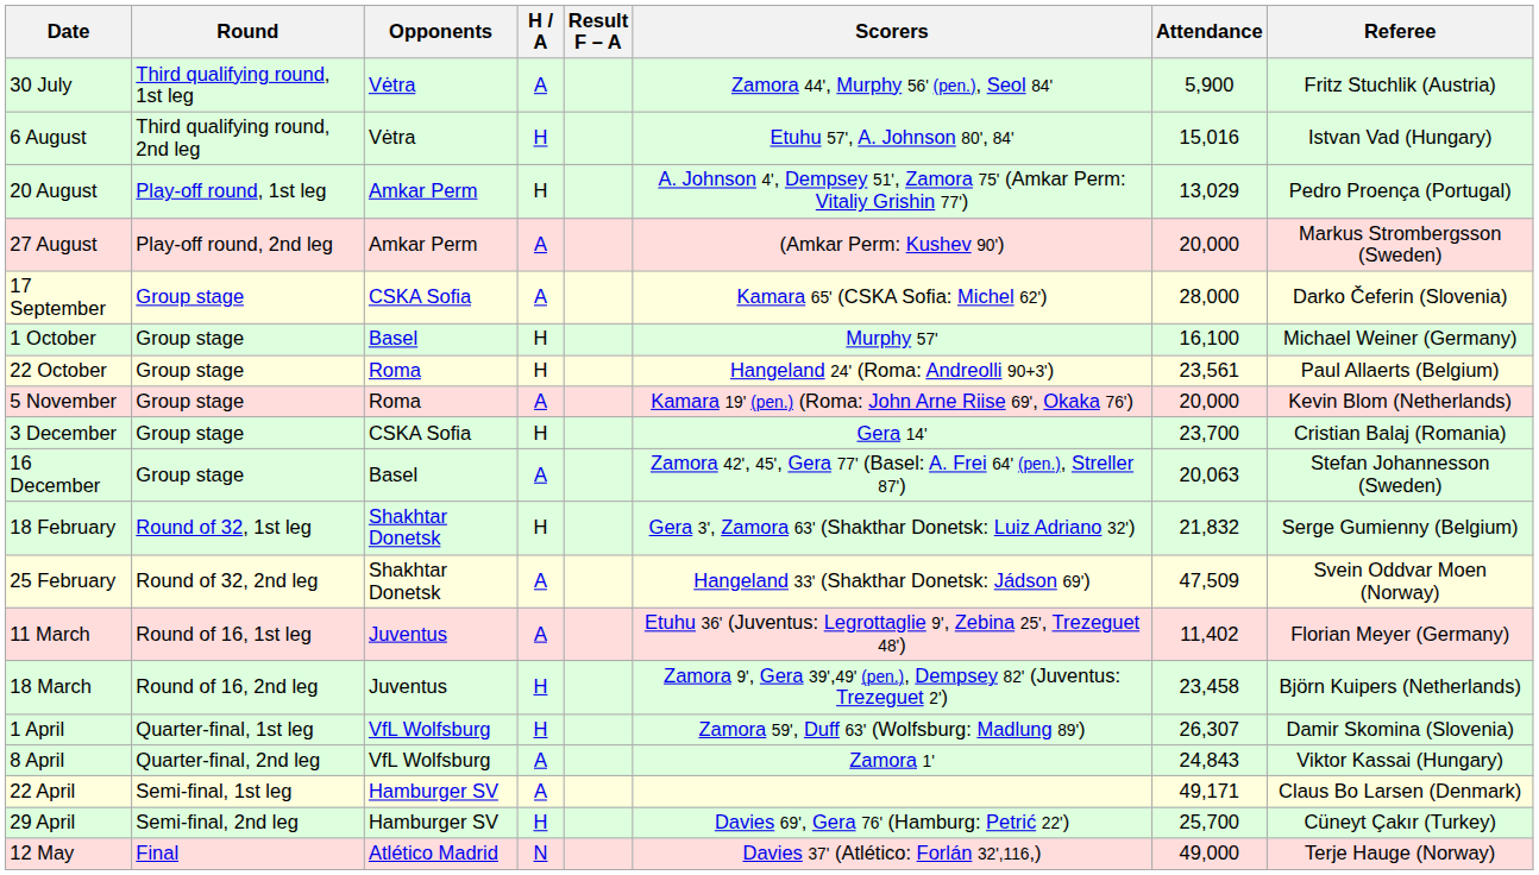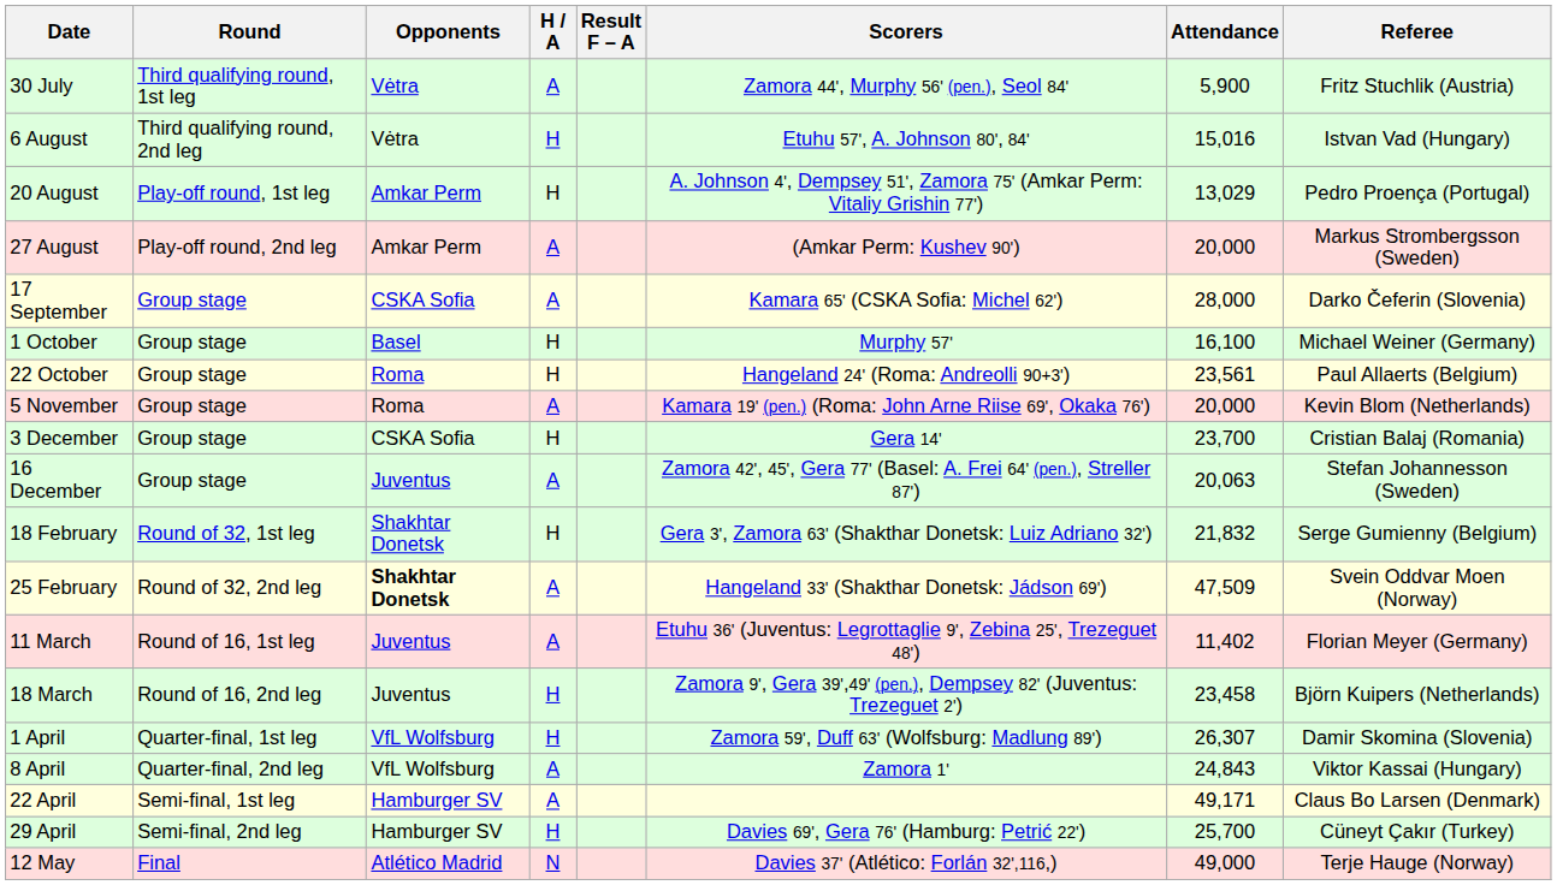 <table class="wikitable">
 <tr>
 <th>Date</th>
 <th>Round</th>
 <th>Opponents</th>
 <th>H / A</th>
 <th>Result<br>F – A</th>
 <th>Scorers</th>
 <th>Attendance</th>
 <th>Referee</th>
 </tr>
 <tr bgcolor="#ddffdd">
 <td>30 July</td>
 <td><a href='#'>Third qualifying round</a>, 1st leg</td>
 <td> <a href='#'>Vėtra</a></td>
 <td align="center"><a href='#'>A</a></td>
 <td></td>
 <td align="center"><a href='#'>Zamora</a> <small>44'</small>, <a href='#'>Murphy</a> <small>56' <a href='#'>(pen.)</a></small>, <a href='#'>Seol</a> <small>84'</small></td>
 <td align="center">5,900</td>
 <td align="center">Fritz Stuchlik (Austria)</td>
 </tr>
 <tr bgcolor="#ddffdd">
 <td>6 August</td>
 <td>Third qualifying round, 2nd leg</td>
 <td> Vėtra</td>
 <td align="center"><a href='#'>H</a></td>
 <td></td>
 <td align="center"><a href='#'>Etuhu</a> <small>57'</small>, <a href='#'>A. Johnson</a> <small>80'</small>,<small> 84'</small></td>
 <td align="center">15,016</td>
 <td align="center">Istvan Vad (Hungary)</td>
 </tr>
 <tr bgcolor="#ddffdd">
 <td>20 August</td>
 <td><a href='#'>Play-off round</a>, 1st leg</td>
 <td> <a href='#'>Amkar Perm</a></td>
 <td align="center">H</td>
 <td></td>
 <td align="center"><a href='#'>A. Johnson</a> <small>4'</small>, <a href='#'>Dempsey</a> <small>51'</small>, <a href='#'>Zamora</a> <small>75'</small> (Amkar Perm: <a href='#'>Vitaliy Grishin</a> <small>77'</small>)</td>
 <td align="center">13,029</td>
 <td align="center">Pedro Proença (Portugal)</td>
 </tr>
 <tr bgcolor="#ffdddd">
 <td>27 August</td>
 <td>Play-off round, 2nd leg</td>
 <td> Amkar Perm</td>
 <td align="center"><a href='#'>A</a></td>
 <td></td>
 <td align="center">(Amkar Perm: <a href='#'>Kushev</a> <small>90'</small>)</td>
 <td align="center">20,000</td>
 <td align="center">Markus Strombergsson (Sweden)</td>
 </tr>
 <tr bgcolor="#ffffdd">
 <td>17 September</td>
 <td><a href='#'>Group stage</a></td>
 <td> <a href='#'>CSKA Sofia</a></td>
 <td align="center"><a href='#'>A</a></td>
 <td></td>
 <td align="center"><a href='#'>Kamara</a> <small>65'</small> (CSKA Sofia: <a href='#'>Michel</a> <small>62'</small>)</td>
 <td align="center">28,000</td>
 <td align="center">Darko Čeferin (Slovenia)</td>
 </tr>
 <tr bgcolor="#ddffdd">
 <td>1 October</td>
 <td>Group stage</td>
 <td> <a href='#'>Basel</a></td>
 <td align="center">H</td>
 <td></td>
 <td align=center><a href='#'>Murphy</a> <small>57'</small></td>
 <td align=center>16,100</td>
 <td align="center">Michael Weiner (Germany)</td>
 </tr>
 <tr bgcolor="#ffffdd">
 <td>22 October</td>
 <td>Group stage</td>
 <td> <a href='#'>Roma</a></td>
 <td align=center>H</td>
 <td></td>
 <td align=center><a href='#'>Hangeland</a> <small>24'</small> (Roma: <a href='#'>Andreolli</a> <small>90+3'</small>)</td>
 <td align=center>23,561</td>
 <td align="center">Paul Allaerts (Belgium)</td>
 </tr>
 <tr bgcolor="#ffdddd">
 <td>5 November</td>
 <td>Group stage</td>
 <td> Roma</td>
 <td align=center><a href='#'>A</a></td>
 <td></td>
 <td align="center"><a href='#'>Kamara</a> <small>19' <a href='#'>(pen.)</a></small> (Roma: <a href='#'>John Arne Riise</a> <small>69'</small>, <a href='#'>Okaka</a> <small>76'</small>)</td>
 <td align=center>20,000</td>
 <td align="center">Kevin Blom (Netherlands)</td>
 </tr>
 <tr bgcolor="#ddffdd">
 <td>3 December</td>
 <td>Group stage</td>
 <td> CSKA Sofia</td>
 <td align=center>H</td>
 <td></td>
 <td align="center"><a href='#'>Gera</a> <small>14'</small></td>
 <td align=center>23,700</td>
 <td align="center">Cristian Balaj (Romania)</td>
 </tr>
 <tr bgcolor="#ddffdd">
 <td>16 December</td>
 <td>Group stage</td>
-<td> Basel</td>
+<td> <a href='#'>Juventus</a></td>
 <td align=center><a href='#'>A</a></td>
 <td></td>
 <td align="center"><a href='#'>Zamora</a> <small>42'</small>, <small>45'</small>, <a href='#'>Gera</a> <small>77'</small> (Basel: <a href='#'>A. Frei</a> <small>64' <a href='#'>(pen.)</a></small>, <a href='#'>Streller</a> <small>87'</small>)</td>
 <td align=center>20,063</td>
 <td align="center">Stefan Johannesson (Sweden)</td>
 </tr>
 <tr bgcolor="#ddffdd">
 <td>18 February</td>
 <td><a href='#'>Round of 32</a>, 1st leg</td>
 <td> <a href='#'>Shakhtar Donetsk</a></td>
 <td align=center>H</td>
 <td></td>
 <td align="center"><a href='#'>Gera</a> <small>3'</small>, <a href='#'>Zamora</a> <small>63'</small> (Shakthar Donetsk: <a href='#'>Luiz Adriano</a> <small>32'</small>)</td>
 <td align=center>21,832</td>
 <td align="center">Serge Gumienny (Belgium)</td>
 </tr>
 <tr bgcolor="#ffffdd">
 <td>25 February</td>
 <td>Round of 32, 2nd leg</td>
-<td> Shakhtar Donetsk</td>
+<td><strong> Shakhtar Donetsk</strong></td>
 <td align=center><a href='#'>A</a></td>
 <td></td>
 <td align="center"><a href='#'>Hangeland</a> <small>33'</small> (Shakthar Donetsk: <a href='#'>Jádson</a> <small>69'</small>)</td>
 <td align=center>47,509</td>
 <td align="center">Svein Oddvar Moen (Norway)</td>
 </tr>
 <tr bgcolor="#ffdddd">
 <td>11 March</td>
 <td>Round of 16, 1st leg</td>
 <td> <a href='#'>Juventus</a></td>
 <td align=center><a href='#'>A</a></td>
 <td></td>
 <td align="center"><a href='#'>Etuhu</a> <small>36'</small> (Juventus: <a href='#'>Legrottaglie</a> <small>9'</small>, <a href='#'>Zebina</a> <small>25'</small>, <a href='#'>Trezeguet</a> <small>48'</small>)</td>
 <td align=center>11,402</td>
 <td align="center">Florian Meyer (Germany)</td>
 </tr>
 <tr bgcolor="#ddffdd">
 <td>18 March</td>
 <td>Round of 16, 2nd leg</td>
 <td> Juventus</td>
 <td align=center><a href='#'>H</a></td>
 <td></td>
 <td align="center"><a href='#'>Zamora</a> <small>9'</small>, <a href='#'>Gera</a> <small>39'</small>,<small>49' <a href='#'>(pen.)</a></small>, <a href='#'>Dempsey</a> <small>82'</small> (Juventus: <a href='#'>Trezeguet</a> <small>2'</small>)</td>
 <td align=center>23,458</td>
 <td align="center">Björn Kuipers (Netherlands)</td>
 </tr>
 <tr bgcolor="#ddffdd">
 <td>1 April</td>
 <td>Quarter-final, 1st leg</td>
 <td> <a href='#'>VfL Wolfsburg</a></td>
 <td align=center><a href='#'>H</a></td>
 <td></td>
 <td align=center><a href='#'>Zamora</a> <small>59'</small>, <a href='#'>Duff</a> <small>63'</small> (Wolfsburg: <a href='#'>Madlung</a> <small>89'</small>)</td>
 <td align=center>26,307</td>
 <td align="center">Damir Skomina (Slovenia)</td>
 </tr>
 <tr bgcolor="#ddffdd">
 <td>8 April</td>
 <td>Quarter-final, 2nd leg</td>
 <td> VfL Wolfsburg</td>
 <td align=center><a href='#'>A</a></td>
 <td></td>
 <td align=center><a href='#'>Zamora</a> <small>1'</small></td>
 <td align=center>24,843</td>
 <td align="center">Viktor Kassai (Hungary)</td>
 </tr>
 <tr bgcolor="#ffffdd">
 <td>22 April</td>
 <td>Semi-final, 1st leg</td>
 <td> <a href='#'>Hamburger SV</a></td>
 <td align=center><a href='#'>A</a></td>
 <td></td>
 <td></td>
 <td align=center>49,171</td>
 <td align="center">Claus Bo Larsen (Denmark)</td>
 </tr>
 <tr bgcolor="#ddffdd">
 <td>29 April</td>
 <td>Semi-final, 2nd leg</td>
 <td> Hamburger SV</td>
 <td align=center><a href='#'>H</a></td>
 <td></td>
 <td align=center><a href='#'>Davies</a> <small>69'</small>, <a href='#'>Gera</a> <small>76'</small> (Hamburg: <a href='#'>Petrić</a> <small>22'</small>)</td>
 <td align=center>25,700</td>
 <td align="center">Cüneyt Çakır (Turkey)</td>
 </tr>
 <tr bgcolor="#ffdddd">
 <td>12 May</td>
 <td><a href='#'>Final</a></td>
 <td> <a href='#'>Atlético Madrid</a></td>
 <td align=center><a href='#'>N</a></td>
 <td></td>
 <td align=center><a href='#'>Davies</a> <small>37'</small> (Atlético: <a href='#'>Forlán</a> <small>32',116</small>,)</td>
 <td align=center>49,000</td>
 <td align="center">Terje Hauge (Norway)</td>
 </tr>
 <tr>
 </tr>
 </table>
